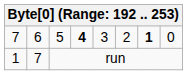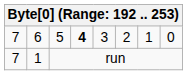 <table class="wikitable" style="text-align:center;">
 <tr>
 <th colspan="8">Byte[0] (Range: 192 .. 253)</th>
 </tr>
 <tr>
 <td>7</td>
 <td>6</td>
 <td>5</td>
 <td><strong>4</strong></td>
 <td>3</td>
 <td>2</td>
-<td><strong>1</strong></td>
+<td>1</td>
 <td>0</td>
 </tr>
 <tr>
+<td>7</td>
 <td>1</td>
-<td>7</td>
 <td colspan="6">run</td>
 </tr>
 </table>
